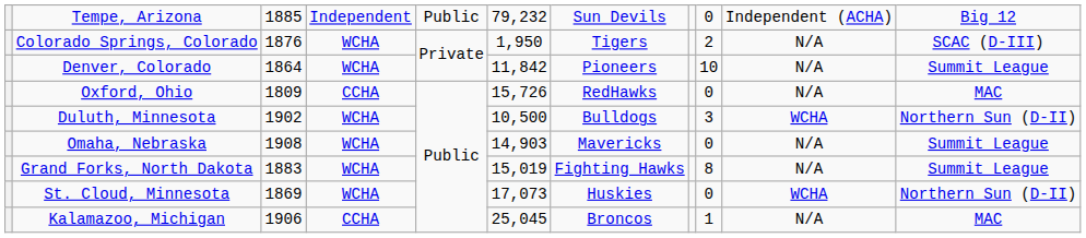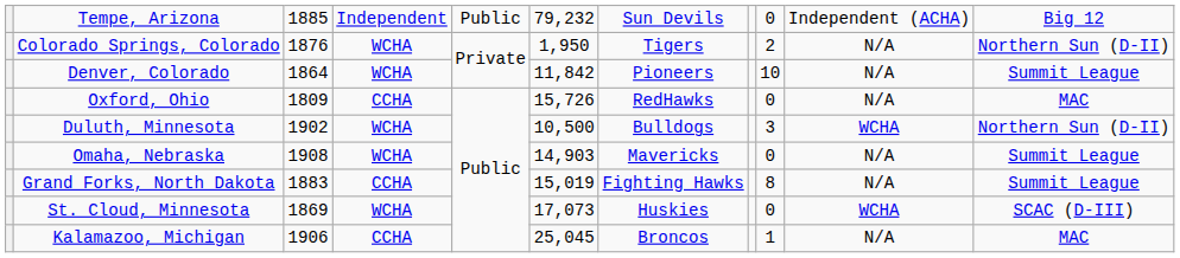 <table class="wikitable sortable" style="text-align: center;">
 <tr>
 <th></th>
 <td><a href='#'>Tempe, Arizona</a></td>
 <td>1885</td>
 <td><a href='#'>Independent</a></td>
 <td>Public</td>
 <td>79,232</td>
 <td><a href='#'>Sun Devils</a></td>
 <td></td>
 <td>0</td>
 <td>Independent (<a href='#'>ACHA</a>)</td>
 <td><a href='#'>Big 12</a></td>
 </tr>
 <tr>
 <th></th>
 <td><a href='#'>Colorado Springs, Colorado</a></td>
 <td>1876</td>
 <td><a href='#'>WCHA</a></td>
 <td rowspan="2">Private</td>
 <td>1,950</td>
 <td><a href='#'>Tigers</a></td>
 <td></td>
 <td>2</td>
 <td>N/A</td>
-<td><a href='#'>SCAC</a> (<a href='#'>D-III</a>)</td>
+<td><a href='#'>Northern Sun</a> (<a href='#'>D-II</a>)</td>
 </tr>
 <tr>
 <th></th>
 <td><a href='#'>Denver, Colorado</a></td>
 <td>1864</td>
 <td><a href='#'>WCHA</a></td>
 <td>11,842</td>
 <td><a href='#'>Pioneers</a></td>
 <td></td>
 <td>10</td>
 <td>N/A</td>
 <td><a href='#'>Summit League</a></td>
 </tr>
 <tr>
 <th></th>
 <td><a href='#'>Oxford, Ohio</a></td>
 <td>1809</td>
 <td><a href='#'>CCHA</a></td>
 <td rowspan="6">Public</td>
 <td>15,726</td>
 <td><a href='#'>RedHawks</a></td>
 <td></td>
 <td>0</td>
 <td>N/A</td>
 <td><a href='#'>MAC</a></td>
 </tr>
 <tr>
 <th></th>
 <td><a href='#'>Duluth, Minnesota</a></td>
 <td>1902</td>
 <td><a href='#'>WCHA</a></td>
 <td>10,500</td>
 <td><a href='#'>Bulldogs</a></td>
 <td></td>
 <td>3</td>
 <td><a href='#'>WCHA</a></td>
 <td><a href='#'>Northern Sun</a> (<a href='#'>D-II</a>)</td>
 </tr>
 <tr>
 <th></th>
 <td><a href='#'>Omaha, Nebraska</a></td>
 <td>1908</td>
 <td><a href='#'>WCHA</a></td>
 <td>14,903</td>
 <td><a href='#'>Mavericks</a></td>
 <td></td>
 <td>0</td>
 <td>N/A</td>
 <td><a href='#'>Summit League</a></td>
 </tr>
 <tr>
 <th></th>
 <td><a href='#'>Grand Forks, North Dakota</a></td>
 <td>1883</td>
-<td><a href='#'>WCHA</a></td>
+<td><a href='#'>CCHA</a></td>
 <td>15,019</td>
 <td><a href='#'>Fighting Hawks</a></td>
 <td></td>
 <td>8</td>
 <td>N/A</td>
 <td><a href='#'>Summit League</a></td>
 </tr>
 <tr>
 <th></th>
 <td><a href='#'>St. Cloud, Minnesota</a></td>
 <td>1869</td>
 <td><a href='#'>WCHA</a></td>
 <td>17,073</td>
 <td><a href='#'>Huskies</a></td>
 <td></td>
 <td>0</td>
 <td><a href='#'>WCHA</a></td>
-<td><a href='#'>Northern Sun</a> (<a href='#'>D-II</a>)</td>
+<td><a href='#'>SCAC</a> (<a href='#'>D-III</a>)</td>
 </tr>
 <tr>
 <th></th>
 <td><a href='#'>Kalamazoo, Michigan</a></td>
 <td>1906</td>
 <td><a href='#'>CCHA</a></td>
 <td>25,045</td>
 <td><a href='#'>Broncos</a></td>
 <td></td>
 <td>1</td>
 <td>N/A</td>
 <td><a href='#'>MAC</a></td>
 </tr>
 </table>
